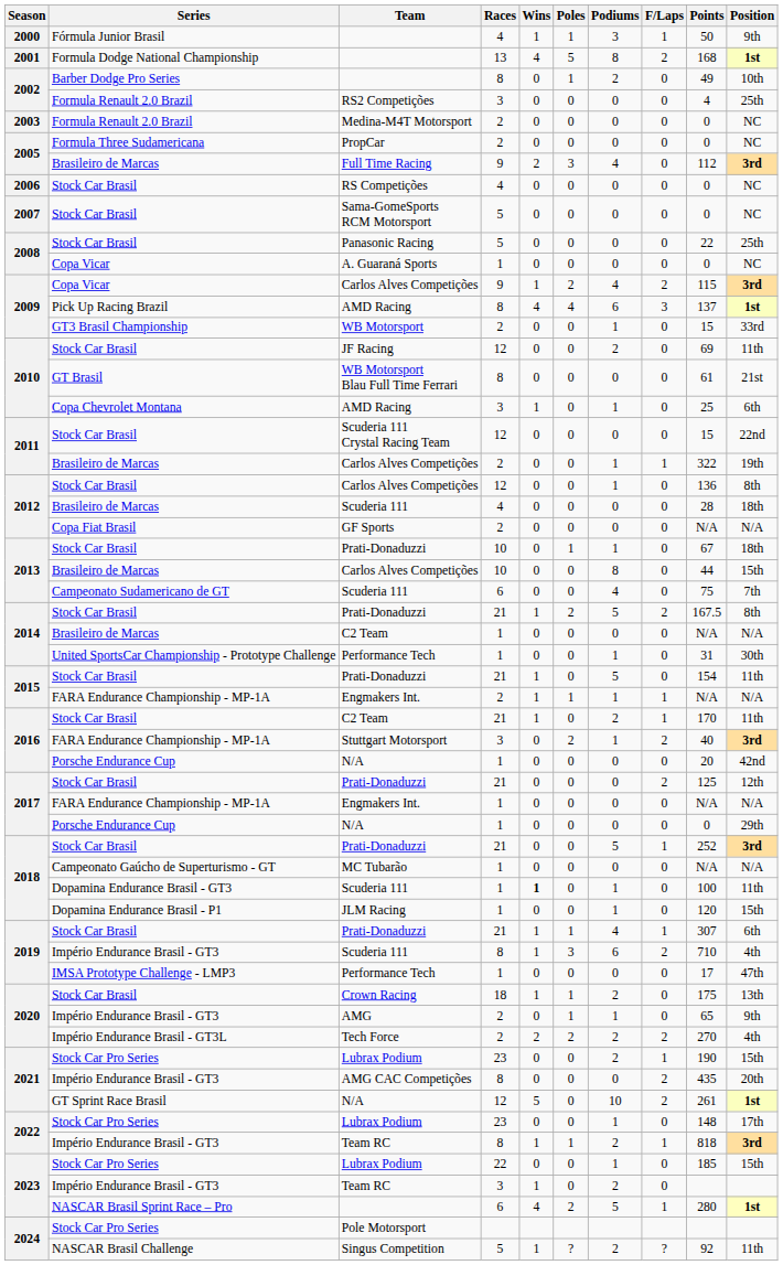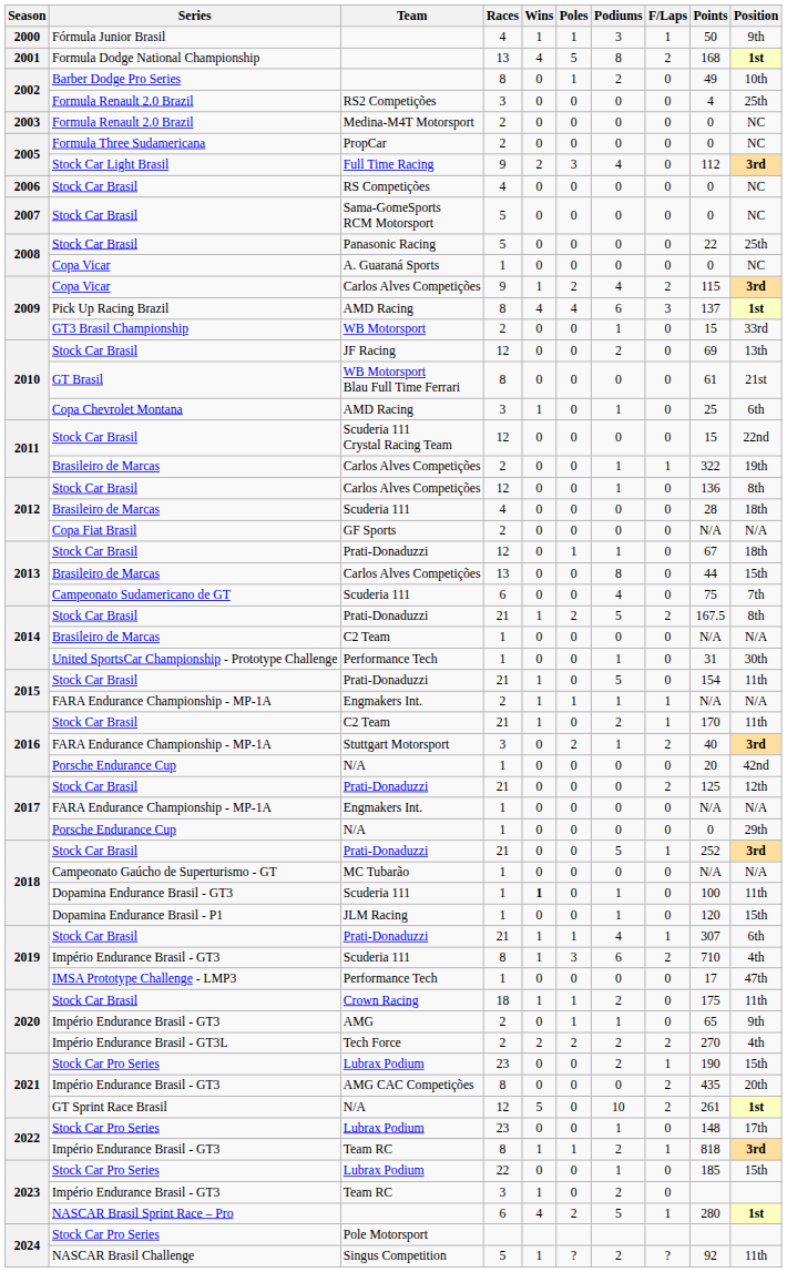 <table class="wikitable" style="font-size: 90%; text-align:center">
 <tr>
 <th>Season</th>
 <th>Series</th>
 <th>Team</th>
 <th>Races</th>
 <th>Wins</th>
 <th>Poles</th>
 <th>Podiums</th>
 <th>F/Laps</th>
 <th>Points</th>
 <th>Position</th>
 </tr>
 <tr>
 <th>2000</th>
 <td align=left>Fórmula Junior Brasil</td>
 <td align=left></td>
 <td>4</td>
 <td>1</td>
 <td>1</td>
 <td>3</td>
 <td>1</td>
 <td>50</td>
 <td>9th</td>
 </tr>
 <tr>
 <th>2001</th>
 <td align=left>Formula Dodge National Championship</td>
 <td align=left></td>
 <td>13</td>
 <td>4</td>
 <td>5</td>
 <td>8</td>
 <td>2</td>
 <td>168</td>
 <td style="background:#FBFFBF;"><strong>1st</strong></td>
 </tr>
 <tr>
 <th rowspan=2>2002</th>
 <td align=left><a href='#'>Barber Dodge Pro Series</a></td>
 <td align=left></td>
 <td>8</td>
 <td>0</td>
 <td>1</td>
 <td>2</td>
 <td>0</td>
 <td>49</td>
 <td>10th</td>
 </tr>
 <tr>
 <td align=left><a href='#'>Formula Renault 2.0 Brazil</a></td>
 <td align=left>RS2 Competições</td>
 <td>3</td>
 <td>0</td>
 <td>0</td>
 <td>0</td>
 <td>0</td>
 <td>4</td>
 <td>25th</td>
 </tr>
 <tr>
 <th>2003</th>
 <td align=left><a href='#'>Formula Renault 2.0 Brazil</a></td>
 <td align=left>Medina-M4T Motorsport</td>
 <td>2</td>
 <td>0</td>
 <td>0</td>
 <td>0</td>
 <td>0</td>
 <td>0</td>
 <td>NC</td>
 </tr>
 <tr>
 <th rowspan=2>2005</th>
 <td align=left><a href='#'>Formula Three Sudamericana</a></td>
 <td align=left>PropCar</td>
 <td>2</td>
 <td>0</td>
 <td>0</td>
 <td>0</td>
 <td>0</td>
 <td>0</td>
 <td>NC</td>
 </tr>
 <tr>
-<td align=left><a href='#'>Brasileiro de Marcas</a></td>
+<td align=left><a href='#'>Stock Car Light Brasil</a></td>
 <td align=left><a href='#'>Full Time Racing</a></td>
 <td>9</td>
 <td>2</td>
 <td>3</td>
 <td>4</td>
 <td>0</td>
 <td>112</td>
 <td style="background:#FFDF9F;"><strong>3rd</strong></td>
 </tr>
 <tr>
 <th>2006</th>
 <td align=left><a href='#'>Stock Car Brasil</a></td>
 <td align=left>RS Competições</td>
 <td>4</td>
 <td>0</td>
 <td>0</td>
 <td>0</td>
 <td>0</td>
 <td>0</td>
 <td>NC</td>
 </tr>
 <tr>
 <th>2007</th>
 <td align=left><a href='#'>Stock Car Brasil</a></td>
 <td align=left>Sama-GomeSports<br>RCM Motorsport</td>
 <td>5</td>
 <td>0</td>
 <td>0</td>
 <td>0</td>
 <td>0</td>
 <td>0</td>
 <td>NC</td>
 </tr>
 <tr>
 <th rowspan=2>2008</th>
 <td align=left><a href='#'>Stock Car Brasil</a></td>
 <td align=left>Panasonic Racing</td>
 <td>5</td>
 <td>0</td>
 <td>0</td>
 <td>0</td>
 <td>0</td>
 <td>22</td>
 <td>25th</td>
 </tr>
 <tr>
 <td align=left><a href='#'>Copa Vicar</a></td>
 <td align=left>A. Guaraná Sports</td>
 <td>1</td>
 <td>0</td>
 <td>0</td>
 <td>0</td>
 <td>0</td>
 <td>0</td>
 <td>NC</td>
 </tr>
 <tr>
 <th rowspan=3>2009</th>
 <td align=left><a href='#'>Copa Vicar</a></td>
 <td align=left>Carlos Alves Competições</td>
 <td>9</td>
 <td>1</td>
 <td>2</td>
 <td>4</td>
 <td>2</td>
 <td>115</td>
 <td style="background:#FFDF9F;"><strong>3rd</strong></td>
 </tr>
 <tr>
 <td align=left>Pick Up Racing Brazil</td>
 <td align=left>AMD Racing</td>
 <td>8</td>
 <td>4</td>
 <td>4</td>
 <td>6</td>
 <td>3</td>
 <td>137</td>
 <td style="background:#FBFFBF;"><strong>1st</strong></td>
 </tr>
 <tr>
 <td align=left><a href='#'>GT3 Brasil Championship</a></td>
 <td align=left><a href='#'>WB Motorsport</a></td>
 <td>2</td>
 <td>0</td>
 <td>0</td>
 <td>1</td>
 <td>0</td>
 <td>15</td>
 <td>33rd</td>
 </tr>
 <tr>
 <th rowspan=3>2010</th>
 <td align=left><a href='#'>Stock Car Brasil</a></td>
 <td align=left>JF Racing</td>
 <td>12</td>
 <td>0</td>
 <td>0</td>
 <td>2</td>
 <td>0</td>
 <td>69</td>
-<td>11th</td>
+<td>13th</td>
 </tr>
 <tr>
 <td align=left><a href='#'>GT Brasil</a></td>
 <td align=left><a href='#'>WB Motorsport</a><br>Blau Full Time Ferrari</td>
 <td>8</td>
 <td>0</td>
 <td>0</td>
 <td>0</td>
 <td>0</td>
 <td>61</td>
 <td>21st</td>
 </tr>
 <tr>
 <td align=left><a href='#'>Copa Chevrolet Montana</a></td>
 <td align=left>AMD Racing</td>
 <td>3</td>
 <td>1</td>
 <td>0</td>
 <td>1</td>
 <td>0</td>
 <td>25</td>
 <td>6th</td>
 </tr>
 <tr>
 <th rowspan=2>2011</th>
 <td align=left><a href='#'>Stock Car Brasil</a></td>
 <td align=left>Scuderia 111<br> Crystal Racing Team</td>
 <td>12</td>
 <td>0</td>
 <td>0</td>
 <td>0</td>
 <td>0</td>
 <td>15</td>
 <td>22nd</td>
 </tr>
 <tr>
 <td align=left><a href='#'>Brasileiro de Marcas</a></td>
 <td align=left>Carlos Alves Competições</td>
 <td>2</td>
 <td>0</td>
 <td>0</td>
 <td>1</td>
 <td>1</td>
 <td>322</td>
 <td>19th</td>
 </tr>
 <tr>
 <th rowspan=3>2012</th>
 <td align=left><a href='#'>Stock Car Brasil</a></td>
 <td align=left>Carlos Alves Competições</td>
 <td>12</td>
 <td>0</td>
 <td>0</td>
 <td>1</td>
 <td>0</td>
 <td>136</td>
 <td>8th</td>
 </tr>
 <tr>
 <td align=left><a href='#'>Brasileiro de Marcas</a></td>
 <td align=left>Scuderia 111</td>
 <td>4</td>
 <td>0</td>
 <td>0</td>
 <td>0</td>
 <td>0</td>
 <td>28</td>
 <td>18th</td>
 </tr>
 <tr>
 <td align=left><a href='#'>Copa Fiat Brasil</a></td>
 <td align=left>GF Sports</td>
 <td>2</td>
 <td>0</td>
 <td>0</td>
 <td>0</td>
 <td>0</td>
 <td>N/A</td>
 <td>N/A</td>
 </tr>
 <tr>
 <th rowspan=3>2013</th>
 <td align=left><a href='#'>Stock Car Brasil</a></td>
 <td align=left>Prati-Donaduzzi</td>
-<td>10</td>
+<td>12</td>
 <td>0</td>
 <td>1</td>
 <td>1</td>
 <td>0</td>
 <td>67</td>
 <td>18th</td>
 </tr>
 <tr>
 <td align=left><a href='#'>Brasileiro de Marcas</a></td>
 <td align=left>Carlos Alves Competições</td>
-<td>10</td>
+<td>13</td>
 <td>0</td>
 <td>0</td>
 <td>8</td>
 <td>0</td>
 <td>44</td>
 <td>15th</td>
 </tr>
 <tr>
 <td align=left><a href='#'>Campeonato Sudamericano de GT</a></td>
 <td align=left>Scuderia 111</td>
 <td>6</td>
 <td>0</td>
 <td>0</td>
 <td>4</td>
 <td>0</td>
 <td>75</td>
 <td>7th</td>
 </tr>
 <tr>
 <th rowspan=3>2014</th>
 <td align=left><a href='#'>Stock Car Brasil</a></td>
 <td align=left>Prati-Donaduzzi</td>
 <td>21</td>
 <td>1</td>
 <td>2</td>
 <td>5</td>
 <td>2</td>
 <td>167.5</td>
 <td>8th</td>
 </tr>
 <tr>
 <td align=left><a href='#'>Brasileiro de Marcas</a></td>
 <td align=left>C2 Team</td>
 <td>1</td>
 <td>0</td>
 <td>0</td>
 <td>0</td>
 <td>0</td>
 <td>N/A</td>
 <td>N/A</td>
 </tr>
 <tr>
 <td align=left><a href='#'>United SportsCar Championship</a> - Prototype Challenge</td>
 <td align=left>Performance Tech</td>
 <td>1</td>
 <td>0</td>
 <td>0</td>
 <td>1</td>
 <td>0</td>
 <td>31</td>
 <td>30th</td>
 </tr>
 <tr>
 <th rowspan=2>2015</th>
 <td align=left><a href='#'>Stock Car Brasil</a></td>
 <td align=left>Prati-Donaduzzi</td>
 <td>21</td>
 <td>1</td>
 <td>0</td>
 <td>5</td>
 <td>0</td>
 <td>154</td>
 <td>11th</td>
 </tr>
 <tr>
 <td align=left>FARA Endurance Championship - MP-1A</td>
 <td align=left>Engmakers Int.</td>
 <td>2</td>
 <td>1</td>
 <td>1</td>
 <td>1</td>
 <td>1</td>
 <td>N/A</td>
 <td>N/A</td>
 </tr>
 <tr>
 <th rowspan=3>2016</th>
 <td align=left><a href='#'>Stock Car Brasil</a></td>
 <td align=left>C2 Team</td>
 <td>21</td>
 <td>1</td>
 <td>0</td>
 <td>2</td>
 <td>1</td>
 <td>170</td>
 <td>11th</td>
 </tr>
 <tr>
 <td align=left>FARA Endurance Championship - MP-1A</td>
 <td align=left>Stuttgart Motorsport</td>
 <td>3</td>
 <td>0</td>
 <td>2</td>
 <td>1</td>
 <td>2</td>
 <td>40</td>
 <td style="background:#FFDF9F;"><strong>3rd</strong></td>
 </tr>
 <tr>
 <td align=left><a href='#'>Porsche Endurance Cup</a></td>
 <td align=left>N/A</td>
 <td>1</td>
 <td>0</td>
 <td>0</td>
 <td>0</td>
 <td>0</td>
 <td>20</td>
 <td>42nd</td>
 </tr>
 <tr>
 <th rowspan=3>2017</th>
 <td align=left><a href='#'>Stock Car Brasil</a></td>
 <td align=left><a href='#'>Prati-Donaduzzi</a></td>
 <td>21</td>
 <td>0</td>
 <td>0</td>
 <td>0</td>
 <td>2</td>
 <td>125</td>
 <td>12th</td>
 </tr>
 <tr>
 <td align=left>FARA Endurance Championship - MP-1A</td>
 <td align=left>Engmakers Int.</td>
 <td>1</td>
 <td>0</td>
 <td>0</td>
 <td>0</td>
 <td>0</td>
 <td>N/A</td>
 <td>N/A</td>
 </tr>
 <tr>
 <td align=left><a href='#'>Porsche Endurance Cup</a></td>
 <td align=left>N/A</td>
 <td>1</td>
 <td>0</td>
 <td>0</td>
 <td>0</td>
 <td>0</td>
 <td>0</td>
 <td>29th</td>
 </tr>
 <tr>
 <th rowspan=4>2018</th>
 <td align=left><a href='#'>Stock Car Brasil</a></td>
 <td align=left><a href='#'>Prati-Donaduzzi</a></td>
 <td>21</td>
 <td>0</td>
 <td>0</td>
 <td>5</td>
 <td>1</td>
 <td>252</td>
 <td style="background:#FFDF9F;"><strong>3rd</strong></td>
 </tr>
 <tr>
 <td align=left>Campeonato Gaúcho de Superturismo - GT</td>
 <td align=left>MC Tubarão</td>
 <td>1</td>
 <td>0</td>
 <td>0</td>
 <td>0</td>
 <td>0</td>
 <td>N/A</td>
 <td>N/A</td>
 </tr>
 <tr>
 <td align=left>Dopamina Endurance Brasil - GT3</td>
 <td align=left>Scuderia 111</td>
 <td>1</td>
 <td><strong>1</strong></td>
 <td>0</td>
 <td>1</td>
 <td>0</td>
 <td>100</td>
 <td>11th</td>
 </tr>
 <tr>
 <td align=left>Dopamina Endurance Brasil - P1</td>
 <td align=left>JLM Racing</td>
 <td>1</td>
 <td>0</td>
 <td>0</td>
 <td>1</td>
 <td>0</td>
 <td>120</td>
 <td>15th</td>
 </tr>
 <tr>
 <th rowspan=3>2019</th>
 <td align=left><a href='#'>Stock Car Brasil</a></td>
 <td align=left><a href='#'>Prati-Donaduzzi</a></td>
 <td>21</td>
 <td>1</td>
 <td>1</td>
 <td>4</td>
 <td>1</td>
 <td>307</td>
 <td>6th</td>
 </tr>
 <tr>
 <td align=left>Império Endurance Brasil - GT3</td>
 <td align=left>Scuderia 111</td>
 <td>8</td>
 <td>1</td>
 <td>3</td>
 <td>6</td>
 <td>2</td>
 <td>710</td>
 <td>4th</td>
 </tr>
 <tr>
 <td align=left><a href='#'>IMSA Prototype Challenge</a> - LMP3</td>
 <td align=left>Performance Tech</td>
 <td>1</td>
 <td>0</td>
 <td>0</td>
 <td>0</td>
 <td>0</td>
 <td>17</td>
 <td>47th</td>
 </tr>
 <tr>
 <th rowspan=3>2020</th>
 <td align=left><a href='#'>Stock Car Brasil</a></td>
 <td align=left><a href='#'>Crown Racing</a></td>
 <td>18</td>
 <td>1</td>
 <td>1</td>
 <td>2</td>
 <td>0</td>
 <td>175</td>
-<td>13th</td>
+<td>11th</td>
 </tr>
 <tr>
 <td align=left>Império Endurance Brasil - GT3</td>
 <td align=left>AMG</td>
 <td>2</td>
 <td>0</td>
 <td>1</td>
 <td>1</td>
 <td>0</td>
 <td>65</td>
 <td>9th</td>
 </tr>
 <tr>
 <td align=left>Império Endurance Brasil - GT3L</td>
 <td align=left>Tech Force</td>
 <td>2</td>
 <td>2</td>
 <td>2</td>
 <td>2</td>
 <td>2</td>
 <td>270</td>
 <td>4th</td>
 </tr>
 <tr>
 <th rowspan=3>2021</th>
 <td align=left><a href='#'>Stock Car Pro Series</a></td>
 <td align=left><a href='#'>Lubrax Podium</a></td>
 <td>23</td>
 <td>0</td>
 <td>0</td>
 <td>2</td>
 <td>1</td>
 <td>190</td>
 <td>15th</td>
 </tr>
 <tr>
 <td align=left>Império Endurance Brasil - GT3</td>
 <td align=left>AMG CAC Competições</td>
 <td>8</td>
 <td>0</td>
 <td>0</td>
 <td>0</td>
 <td>2</td>
 <td>435</td>
 <td>20th</td>
 </tr>
 <tr>
 <td align=left>GT Sprint Race Brasil</td>
 <td align=left>N/A</td>
 <td>12</td>
 <td>5</td>
 <td>0</td>
 <td>10</td>
 <td>2</td>
 <td>261</td>
 <td style="background:#FBFFBF;"><strong>1st</strong></td>
 </tr>
 <tr>
 <th rowspan="2">2022</th>
 <td align=left><a href='#'>Stock Car Pro Series</a></td>
 <td align=left><a href='#'>Lubrax Podium</a></td>
 <td>23</td>
 <td>0</td>
 <td>0</td>
 <td>1</td>
 <td>0</td>
 <td>148</td>
 <td>17th</td>
 </tr>
 <tr>
 <td align=left>Império Endurance Brasil - GT3</td>
 <td align=left>Team RC</td>
 <td>8</td>
 <td>1</td>
 <td>1</td>
 <td>2</td>
 <td>1</td>
 <td>818</td>
 <th style="background:#FFDF9F">3rd</th>
 </tr>
 <tr>
 <th rowspan="3">2023</th>
 <td align=left><a href='#'>Stock Car Pro Series</a></td>
 <td align=left><a href='#'>Lubrax Podium</a></td>
 <td>22</td>
 <td>0</td>
 <td>0</td>
 <td>1</td>
 <td>0</td>
 <td>185</td>
 <td>15th</td>
 </tr>
 <tr>
 <td align=left>Império Endurance Brasil - GT3</td>
 <td align=left>Team RC</td>
 <td>3</td>
 <td>1</td>
 <td>0</td>
 <td>2</td>
 <td>0</td>
 <td></td>
 <td></td>
 </tr>
 <tr>
 <td align=left><a href='#'>NASCAR Brasil Sprint Race – Pro</a></td>
 <td align=left></td>
 <td>6</td>
 <td>4</td>
 <td>2</td>
 <td>5</td>
 <td>1</td>
 <td>280</td>
 <th style="background:#FFFFBF">1st</th>
 </tr>
 <tr>
 <th rowspan="2">2024</th>
 <td align=left><a href='#'>Stock Car Pro Series</a></td>
 <td align=left>Pole Motorsport</td>
 <td></td>
 <td></td>
 <td></td>
 <td></td>
 <td></td>
 <td></td>
 <td></td>
 </tr>
 <tr>
 <td align=left>NASCAR Brasil Challenge</td>
 <td align=left>Singus Competition</td>
 <td>5</td>
 <td>1</td>
 <td>?</td>
 <td>2</td>
 <td>?</td>
 <td>92</td>
 <td>11th</td>
 </tr>
 </table>
